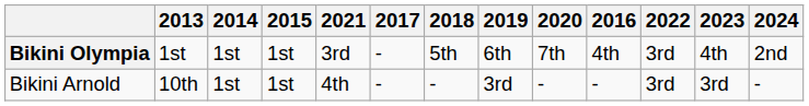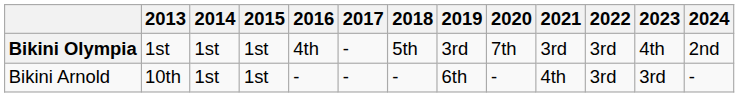 <table class="wikitable">
 <tr>
 <th></th>
 <th>2013</th>
 <th>2014</th>
 <th>2015</th>
-<th>2021</th>
+<th>2016</th>
 <th>2017</th>
 <th>2018</th>
 <th>2019</th>
 <th>2020</th>
-<th>2016</th>
+<th>2021</th>
 <th>2022</th>
 <th>2023</th>
 <th>2024</th>
 </tr>
 <tr>
 <th>Bikini Olympia</th>
 <td>1st</td>
 <td>1st</td>
 <td>1st</td>
-<td>3rd</td>
+<td>4th</td>
 <td>-</td>
 <td>5th</td>
-<td>6th</td>
+<td>3rd</td>
 <td>7th</td>
-<td>4th</td>
+<td>3rd</td>
 <td>3rd</td>
 <td>4th</td>
 <td>2nd</td>
 </tr>
 <tr>
 <td>Bikini Arnold</td>
 <td>10th</td>
 <td>1st</td>
 <td>1st</td>
-<td>4th</td>
 <td>-</td>
 <td>-</td>
-<td>3rd</td>
 <td>-</td>
+<td>6th</td>
 <td>-</td>
+<td>4th</td>
 <td>3rd</td>
 <td>3rd</td>
 <td>-</td>
 </tr>
 </table>
